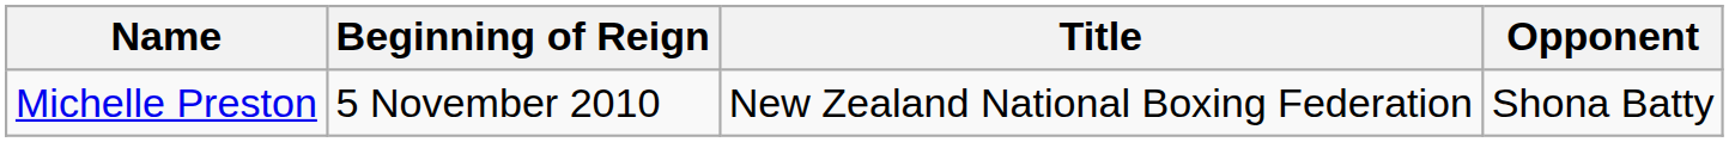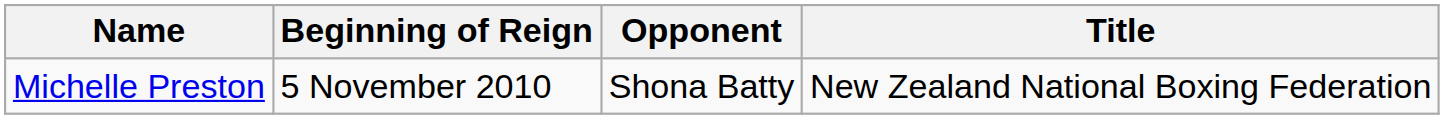 <table class="wikitable">
 <tr>
 <th>Name</th>
 <th>Beginning of Reign</th>
+<th>Opponent</th>
 <th>Title</th>
-<th>Opponent</th>
 </tr>
 <tr>
 <td><a href='#'>Michelle Preston</a></td>
 <td>5 November 2010</td>
+<td>Shona Batty</td>
 <td>New Zealand National Boxing Federation</td>
-<td>Shona Batty</td>
 </tr>
 </table>
